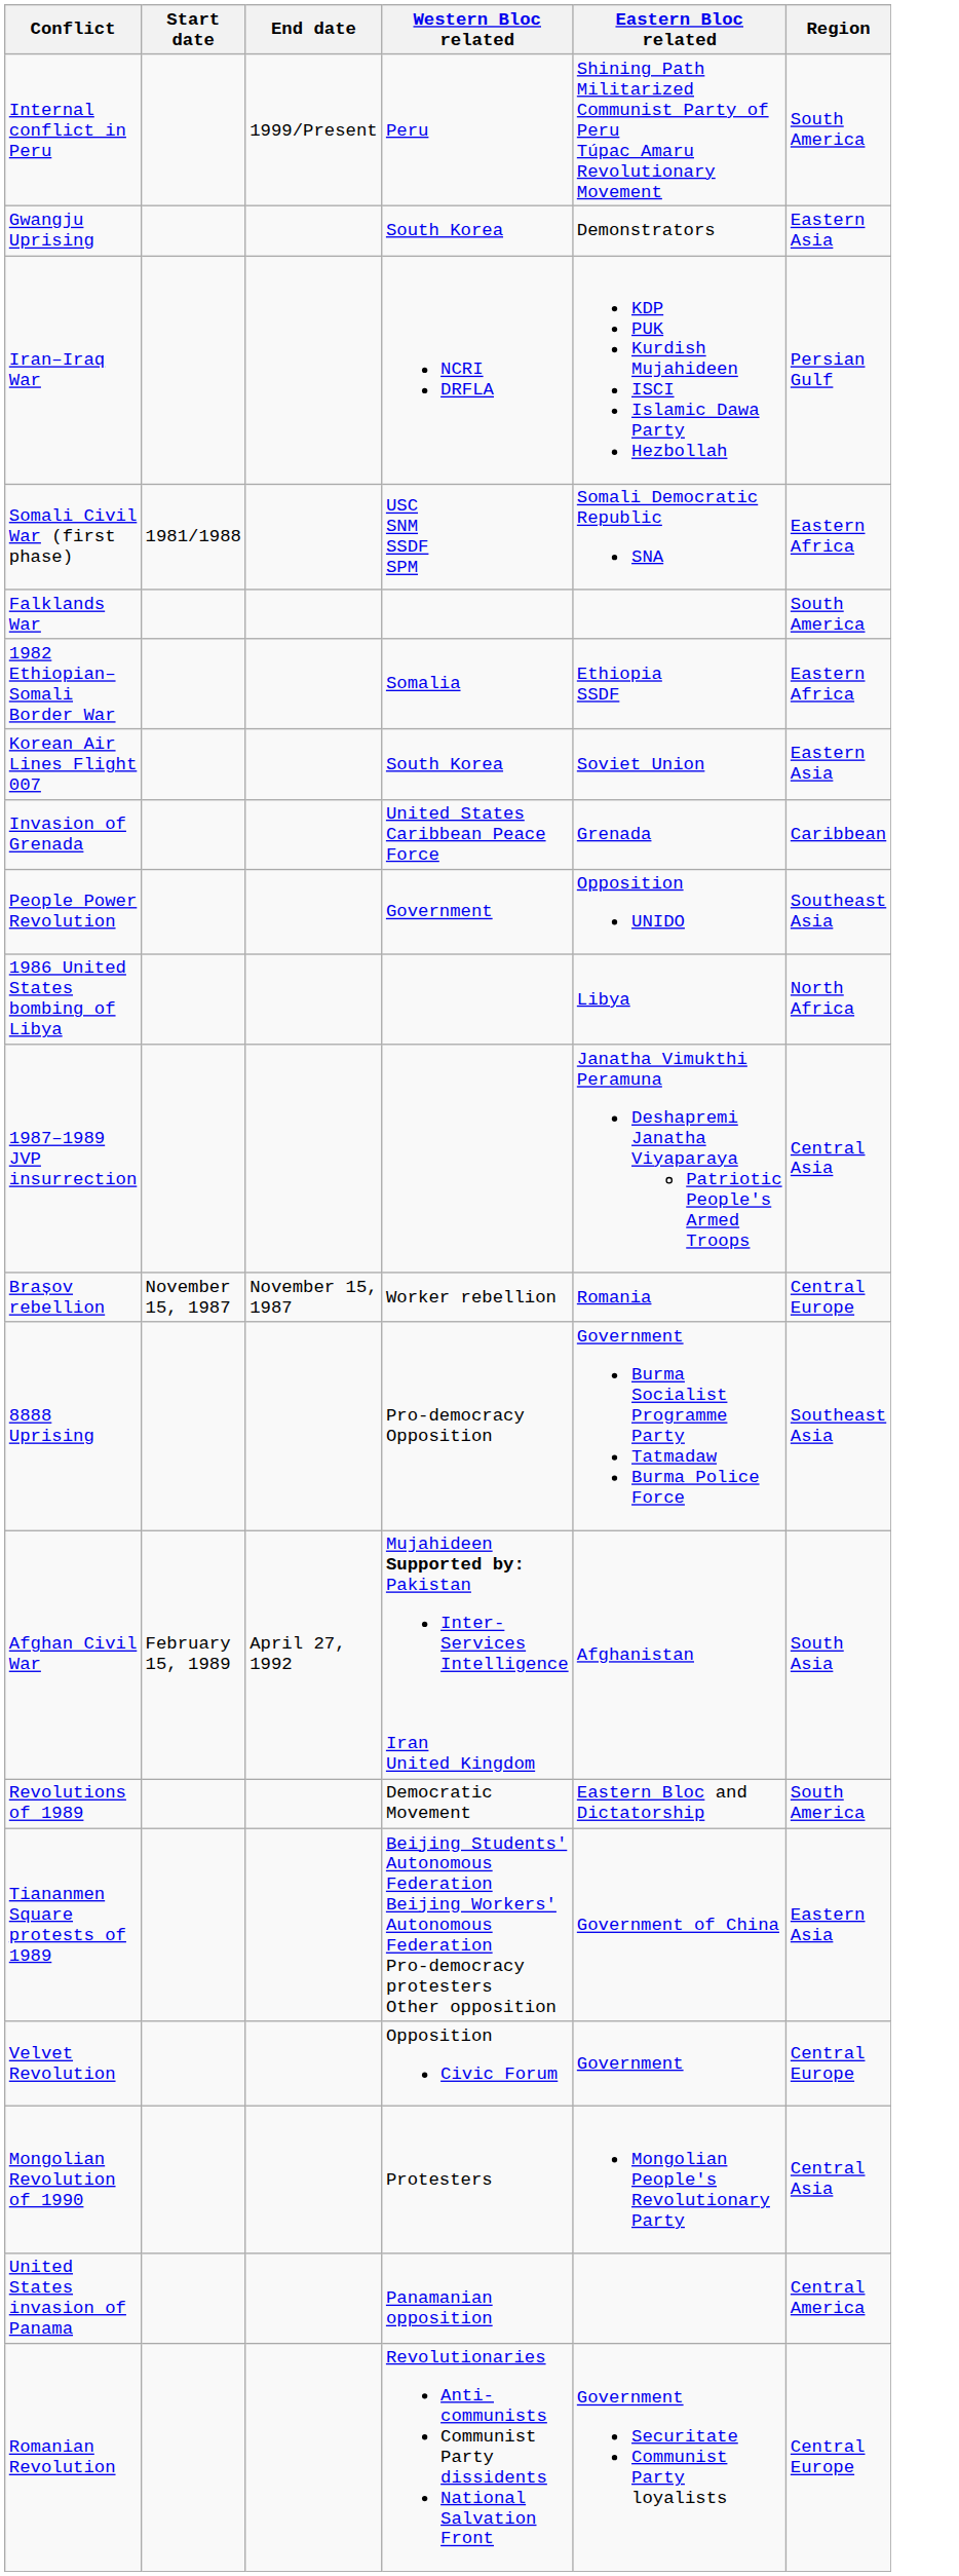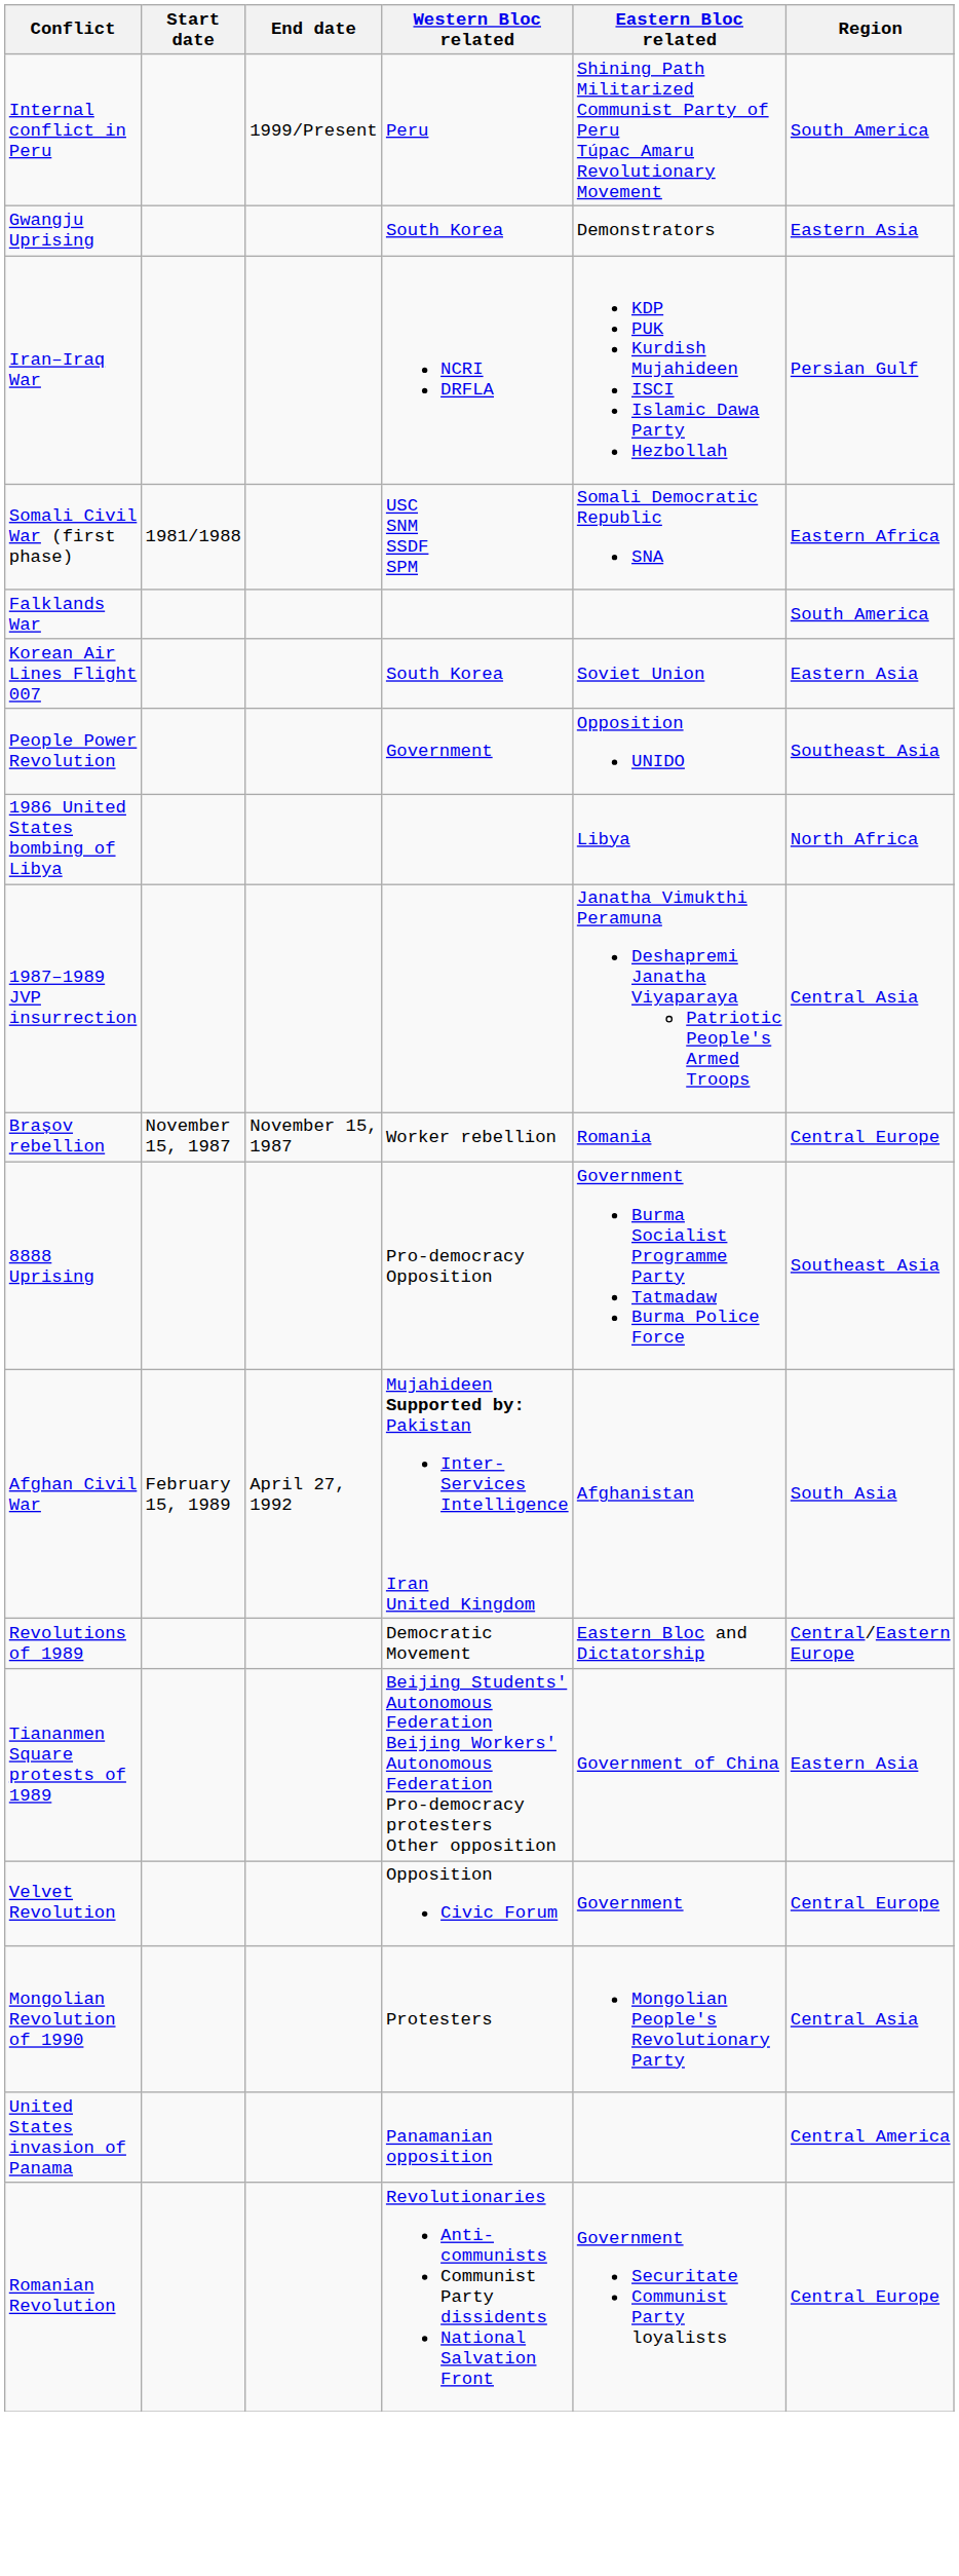 <table class="wikitable sortable">
 <tr>
 <th>Conflict</th>
 <th>Start date</th>
 <th>End date</th>
 <th><a href='#'>Western Bloc</a> related</th>
 <th><a href='#'>Eastern Bloc</a> related</th>
 <th>Region</th>
 </tr>
 <tr>
 <td><a href='#'>Internal conflict in Peru</a></td>
 <td></td>
 <td>1999/Present</td>
 <td> <a href='#'>Peru</a></td>
 <td> <a href='#'>Shining Path</a><br> <a href='#'>Militarized Communist Party of Peru</a><br>  <a href='#'>Túpac Amaru Revolutionary Movement</a></td>
 <td><a href='#'>South America</a></td>
 </tr>
 <tr>
 <td><a href='#'>Gwangju Uprising</a></td>
 <td></td>
 <td></td>
 <td> <a href='#'>South Korea</a></td>
 <td>Demonstrators</td>
 <td><a href='#'>Eastern Asia</a></td>
 </tr>
 <tr>
 <td><a href='#'>Iran–Iraq War</a></td>
 <td></td>
 <td></td>
 <td><br><ul><li> <a href='#'>NCRI</a></li><li> <a href='#'>DRFLA</a></li></ul></td>
 <td><br><ul><li> <a href='#'>KDP</a></li><li> <a href='#'>PUK</a></li><li> <a href='#'>Kurdish Mujahideen</a></li><li> <a href='#'>ISCI</a></li><li> <a href='#'>Islamic Dawa Party</a></li><li> <a href='#'>Hezbollah</a></li></ul></td>
 <td><a href='#'>Persian Gulf</a></td>
 </tr>
 <tr>
 <td><a href='#'>Somali Civil War</a> (first phase)</td>
 <td>1981/1988</td>
 <td></td>
 <td> <a href='#'>USC</a><br> <a href='#'>SNM</a><br> <a href='#'>SSDF</a><br> <a href='#'>SPM</a></td>
 <td> <a href='#'>Somali Democratic Republic</a><br><ul><li><a href='#'>SNA</a></li></ul></td>
 <td><a href='#'>Eastern Africa</a></td>
 </tr>
 <tr>
 <td><a href='#'>Falklands War</a></td>
 <td></td>
 <td></td>
 <td></td>
 <td></td>
 <td><a href='#'>South America</a></td>
 </tr>
 <tr>
-<td><a href='#'>1982 Ethiopian–Somali Border War</a></td>
-<td></td>
-<td></td>
-<td> <a href='#'>Somalia</a></td>
-<td> <a href='#'>Ethiopia</a><br> <a href='#'>SSDF</a></td>
-<td><a href='#'>Eastern Africa</a></td>
-</tr>
-<tr>
 <td><a href='#'>Korean Air Lines Flight 007</a></td>
 <td></td>
 <td></td>
 <td> <a href='#'>South Korea</a></td>
 <td> <a href='#'>Soviet Union</a></td>
 <td><a href='#'>Eastern Asia</a></td>
-</tr>
-<tr>
-<td><a href='#'>Invasion of Grenada</a></td>
-<td></td>
-<td></td>
-<td> <a href='#'>United States</a><br><a href='#'>Caribbean Peace Force</a></td>
-<td> <a href='#'>Grenada</a></td>
-<td><a href='#'>Caribbean</a></td>
 </tr>
 <tr>
 <td><a href='#'>People Power Revolution</a></td>
 <td></td>
 <td></td>
 <td> <a href='#'>Government</a></td>
 <td> <a href='#'>Opposition</a><br><ul><li><a href='#'>UNIDO</a></li></ul></td>
 <td><a href='#'>Southeast Asia</a></td>
 </tr>
 <tr>
 <td><a href='#'>1986 United States bombing of Libya</a></td>
 <td></td>
 <td></td>
 <td></td>
 <td> <a href='#'>Libya</a></td>
 <td><a href='#'>North Africa</a></td>
 </tr>
 <tr>
 <td><a href='#'>1987–1989 JVP insurrection</a></td>
 <td></td>
 <td></td>
 <td><br></td>
 <td> <a href='#'>Janatha Vimukthi Peramuna</a><br><ul><li><a href='#'>Deshapremi Janatha Viyaparaya</a><ul><li><a href='#'>Patriotic People's Armed Troops</a></li></ul></li></ul></td>
 <td><a href='#'>Central Asia</a></td>
 </tr>
 <tr>
 <td><a href='#'>Brașov rebellion</a></td>
 <td>November 15, 1987</td>
 <td>November 15, 1987</td>
 <td>Worker rebellion</td>
 <td> <a href='#'>Romania</a></td>
 <td><a href='#'>Central Europe</a></td>
 </tr>
 <tr>
 <td><a href='#'>8888 Uprising</a></td>
 <td></td>
 <td></td>
 <td>Pro-democracy Opposition</td>
 <td> <a href='#'>Government</a><br><ul><li> <a href='#'>Burma Socialist Programme Party</a></li><li><a href='#'>Tatmadaw</a></li><li><a href='#'>Burma Police Force</a></li></ul></td>
 <td><a href='#'>Southeast Asia</a></td>
 </tr>
 <tr>
 <td><a href='#'>Afghan Civil War</a></td>
 <td>February 15, 1989</td>
 <td>April 27, 1992</td>
 <td> <a href='#'>Mujahideen</a><br><strong>Supported by:</strong><br> <a href='#'>Pakistan</a><br><ul><li> <a href='#'>Inter-Services Intelligence</a></li></ul><br><br> <a href='#'>Iran</a><br> <a href='#'>United Kingdom</a></td>
 <td> <a href='#'>Afghanistan</a></td>
 <td><a href='#'>South Asia</a></td>
 </tr>
 <tr>
 <td><a href='#'>Revolutions of 1989</a></td>
 <td></td>
 <td></td>
 <td>Democratic Movement</td>
 <td><a href='#'>Eastern Bloc</a> and <a href='#'>Dictatorship</a></td>
-<td><a href='#'>South America</a></td>
+<td><a href='#'>Central</a>/<a href='#'>Eastern Europe</a></td>
 </tr>
 <tr>
 <td><a href='#'>Tiananmen Square protests of 1989</a></td>
 <td></td>
 <td></td>
 <td><a href='#'>Beijing Students' Autonomous Federation</a><br><a href='#'>Beijing Workers' Autonomous Federation</a><br>Pro-democracy protesters<br>Other opposition</td>
 <td> <a href='#'>Government of China</a></td>
 <td><a href='#'>Eastern Asia</a></td>
 </tr>
 <tr>
 <td><a href='#'>Velvet Revolution</a></td>
 <td></td>
 <td></td>
 <td> Opposition<br><ul><li> <a href='#'>Civic Forum</a></li></ul></td>
 <td> <a href='#'>Government</a></td>
 <td><a href='#'>Central Europe</a></td>
 </tr>
 <tr>
 <td><a href='#'>Mongolian Revolution of 1990</a></td>
 <td></td>
 <td></td>
 <td> Protesters</td>
 <td><br><ul><li><a href='#'>Mongolian People's Revolutionary Party</a></li></ul></td>
 <td><a href='#'>Central Asia</a></td>
 </tr>
 <tr>
 <td><a href='#'>United States invasion of Panama</a></td>
 <td></td>
 <td></td>
 <td><br> <a href='#'>Panamanian opposition</a></td>
 <td></td>
 <td><a href='#'>Central America</a></td>
 </tr>
 <tr>
 <td><a href='#'>Romanian Revolution</a></td>
 <td></td>
 <td></td>
 <td> <a href='#'>Revolutionaries</a><br><ul><li> <a href='#'>Anti-communists</a></li><li> Communist Party <a href='#'>dissidents</a></li><li> <a href='#'>National Salvation Front</a></li></ul></td>
 <td> <a href='#'>Government</a><br><ul><li> <a href='#'>Securitate</a></li><li> <a href='#'>Communist Party</a> loyalists</li></ul></td>
 <td><a href='#'>Central Europe</a></td>
 </tr>
 </table>
